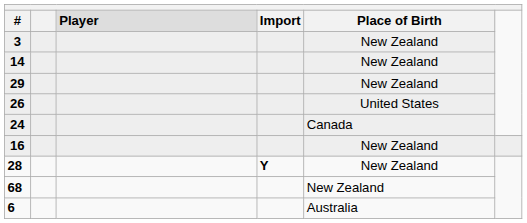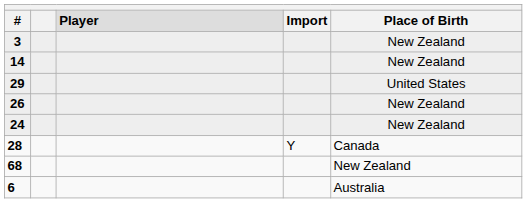 <table class="wikitable sortable" width="50%">
 <tr>
 <th colspan="6"></th>
 </tr>
 <tr bgcolor="#dddddd">
 <th width="5%">#</th>
 <th width="5%"></th>
 <td align="left!!width=10%"><strong>Player</strong></td>
 <th width="8%">Import</th>
 <th width="37%">Place of Birth</th>
 </tr>
 <tr bgcolor="#eeeeee">
 <td align="center"><strong>3</strong></td>
 <td align="center"></td>
 <td></td>
 <td align="center"></td>
 <td align="center">New Zealand</td>
 </tr>
 <tr bgcolor="#eeeeee">
 <td align="center"><strong>14</strong></td>
 <td align="center"></td>
 <td></td>
 <td align="center"></td>
 <td align="center">New Zealand</td>
 </tr>
 <tr bgcolor="#eeeeee">
 <td align="center"><strong>29</strong></td>
 <td align="center"></td>
 <td></td>
 <td align="center"></td>
-<td align="center">New Zealand</td>
+<td align="center">United States</td>
 </tr>
 <tr bgcolor="#eeeeee">
 <td align="center"><strong>26</strong></td>
 <td align="center"></td>
 <td></td>
 <td align="center"></td>
-<td align="center">United States</td>
+<td align="center">New Zealand</td>
 </tr>
 <tr bgcolor="#eeeeee">
 <td align="center"><strong>24</strong></td>
 <td align="center"></td>
 <td></td>
 <td align="center"></td>
-<td>Canada</td>
-</tr>
-<tr bgcolor="#eeeeee">
-<td align="center"><strong>16</strong></td>
-<td align="center"></td>
-<td></td>
-<td align="center"></td>
 <td align="center">New Zealand</td>
-<td></td>
 </tr>
 <tr>
 <td><strong>28</strong></td>
 <td></td>
 <td></td>
-<td><strong>Y</strong></td>
-<td align="center">New Zealand</td>
+<td>Y</td>
+<td>Canada</td>
 </tr>
 <tr>
 <td><strong>68</strong></td>
 <td></td>
 <td></td>
 <td></td>
 <td>New Zealand</td>
 </tr>
 <tr>
 <td><strong>6</strong></td>
 <td></td>
 <td></td>
 <td></td>
 <td>Australia</td>
 </tr>
 </table>
